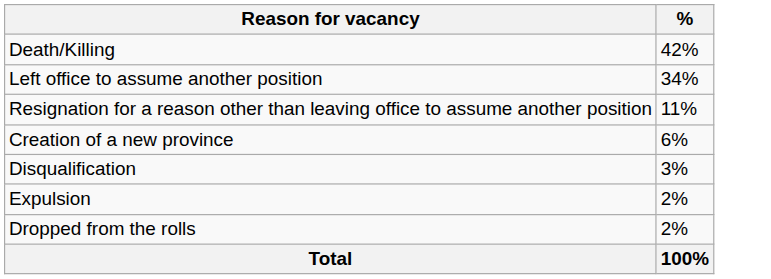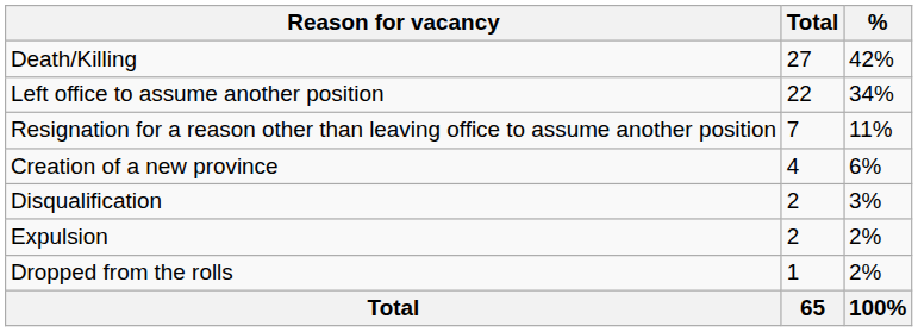 <table class="wikitable">
 <tr>
 <th>Reason for vacancy</th>
+<th>Total</th>
 <th>%</th>
 </tr>
 <tr>
 <td>Death/Killing</td>
+<td>27</td>
 <td>42%</td>
 </tr>
 <tr>
 <td>Left office to assume another position</td>
+<td>22</td>
 <td>34%</td>
 </tr>
 <tr>
 <td>Resignation for a reason other than leaving office to assume another position</td>
+<td>7</td>
 <td>11%</td>
 </tr>
 <tr>
 <td>Creation of a new province</td>
+<td>4</td>
 <td>6%</td>
 </tr>
 <tr>
 <td>Disqualification</td>
+<td>2</td>
 <td>3%</td>
 </tr>
 <tr>
 <td>Expulsion</td>
+<td>2</td>
 <td>2%</td>
 </tr>
 <tr>
 <td>Dropped from the rolls</td>
+<td>1</td>
 <td>2%</td>
 </tr>
 <tr>
 <th>Total</th>
+<th>65</th>
 <th>100%</th>
 </tr>
 </table>
